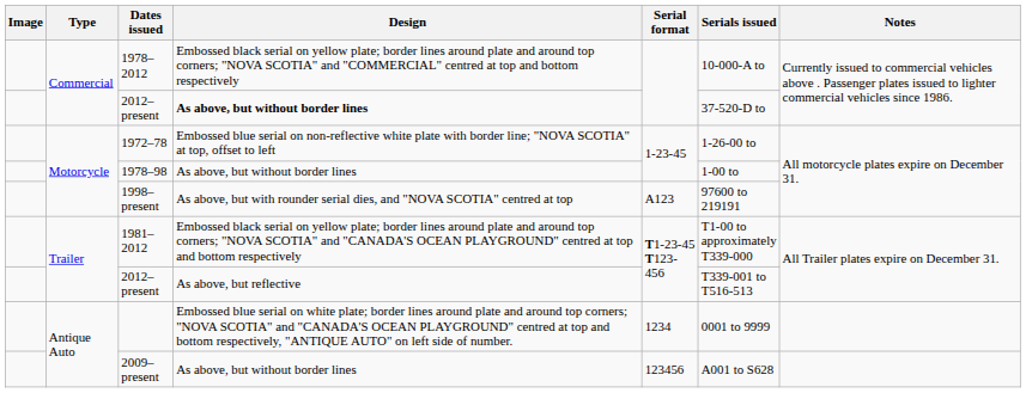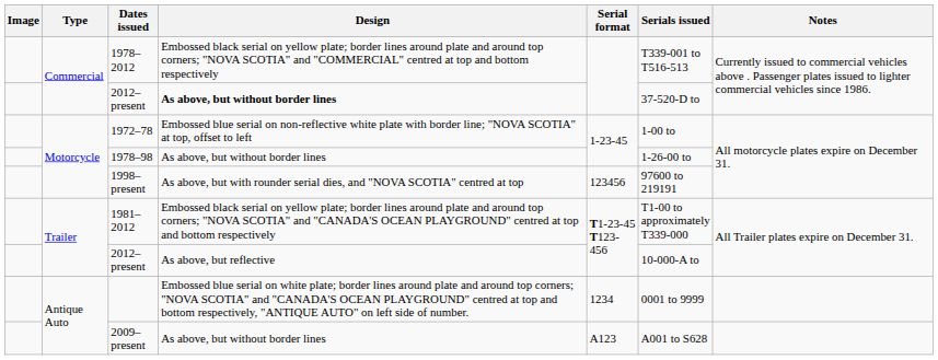 <table class="wikitable">
 <tr>
 <th>Image</th>
 <th>Type</th>
 <th style="width:60px;">Dates issued</th>
 <th>Design</th>
 <th>Serial format</th>
 <th style="width:80px;">Serials issued</th>
 <th>Notes</th>
 </tr>
 <tr>
 <td></td>
 <td rowspan="2"><a href='#'>Commercial</a></td>
 <td>1978–2012</td>
 <td>Embossed black serial on yellow plate; border lines around plate and around top corners; "NOVA SCOTIA" and "COMMERCIAL" centred at top and bottom respectively</td>
 <td rowspan="2"></td>
-<td>10-000-A to </td>
+<td>T339-001 to T516-513 </td>
 <td rowspan="2">Currently issued to commercial vehicles above . Passenger plates issued to lighter commercial vehicles since 1986.</td>
 </tr>
 <tr>
 <td></td>
 <td>2012–present</td>
 <td><strong>As above, but without border lines</strong></td>
 <td>37-520-D to  </td>
 </tr>
 <tr>
 <td></td>
 <td rowspan="3"><a href='#'>Motorcycle</a></td>
 <td>1972–78</td>
 <td>Embossed blue serial on non-reflective white plate with border line; "NOVA SCOTIA" at top, offset to left</td>
 <td rowspan="2">1-23-45</td>
-<td>1-26-00 to </td>
+<td>1-00 to </td>
 <td rowspan="3">All motorcycle plates expire on December 31.</td>
 </tr>
 <tr>
 <td></td>
 <td>1978–98</td>
 <td>As above, but without border lines</td>
-<td>1-00 to </td>
+<td>1-26-00 to </td>
 </tr>
 <tr>
 <td></td>
 <td>1998–present</td>
 <td>As above, but with rounder serial dies, and "NOVA SCOTIA" centred at top</td>
-<td>A123</td>
+<td>123456</td>
 <td>97600 to 219191 </td>
 </tr>
 <tr>
 <td></td>
 <td rowspan="2"><a href='#'>Trailer</a></td>
 <td>1981–2012</td>
 <td>Embossed black serial on yellow plate; border lines around plate and around top corners; "NOVA SCOTIA" and "CANADA'S OCEAN PLAYGROUND" centred at top and bottom respectively</td>
 <td rowspan="2"><strong>T</strong>1-23-45<br><strong>T</strong>123-456</td>
 <td>T1-00 to approximately T339-000</td>
 <td rowspan="2">All Trailer plates expire on December 31.</td>
 </tr>
 <tr>
 <td></td>
 <td>2012–present</td>
 <td>As above, but reflective</td>
-<td>T339-001 to T516-513 </td>
+<td>10-000-A to </td>
 </tr>
 <tr>
 <td></td>
 <td rowspan="2">Antique Auto</td>
 <td></td>
 <td>Embossed blue serial on white plate; border lines around plate and around top corners; "NOVA SCOTIA" and "CANADA'S OCEAN PLAYGROUND" centred at top and bottom respectively, "ANTIQUE AUTO" on left side of number.</td>
 <td>1234</td>
 <td>0001 to 9999</td>
 <td></td>
 </tr>
 <tr>
 <td></td>
 <td>2009–present</td>
 <td>As above, but without border lines</td>
-<td>123456</td>
+<td>A123</td>
 <td>A001 to S628 </td>
 <td></td>
 </tr>
 </table>
